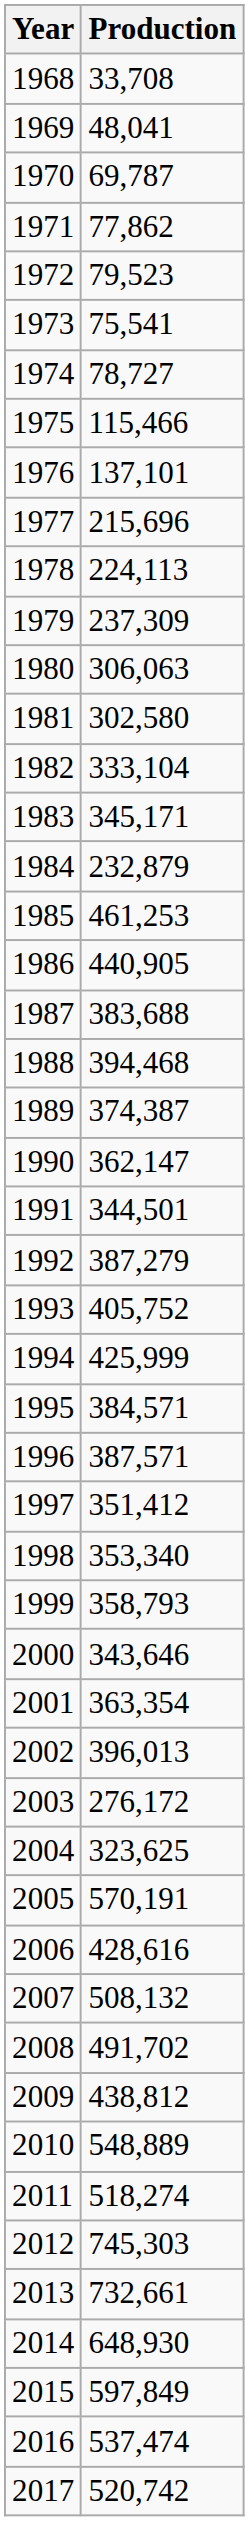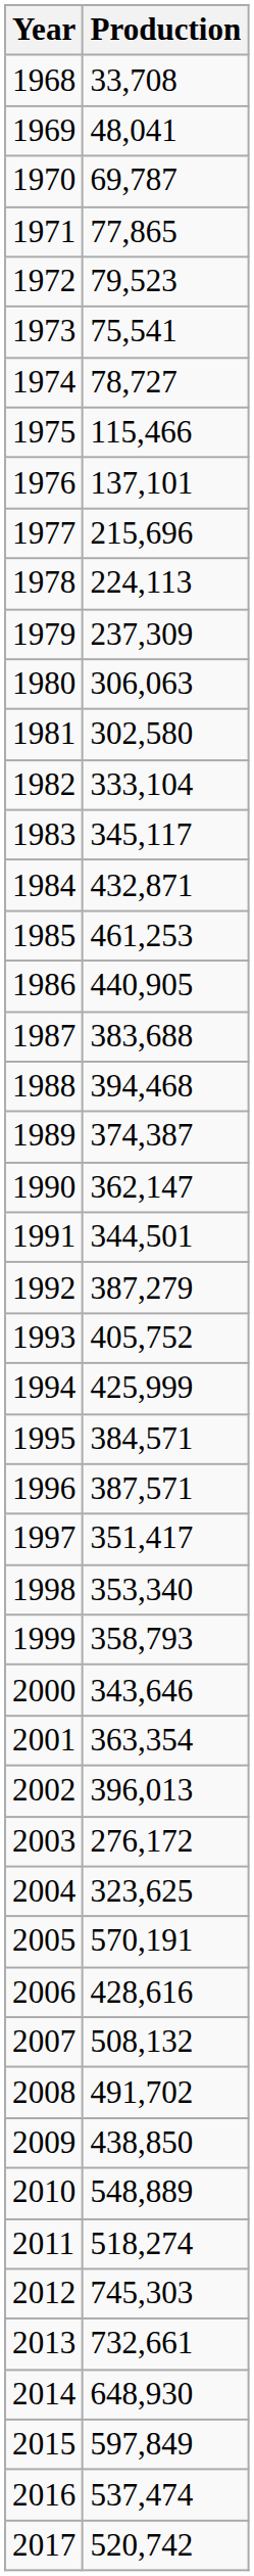 <table class="wikitable sortable">
 <tr>
 <th>Year</th>
 <th>Production</th>
 </tr>
 <tr>
 <td>1968</td>
 <td>33,708</td>
 </tr>
 <tr>
 <td>1969</td>
 <td>48,041</td>
 </tr>
 <tr>
 <td>1970</td>
 <td>69,787</td>
 </tr>
 <tr>
 <td>1971</td>
-<td>77,862</td>
+<td>77,865</td>
 </tr>
 <tr>
 <td>1972</td>
 <td>79,523</td>
 </tr>
 <tr>
 <td>1973</td>
 <td>75,541</td>
 </tr>
 <tr>
 <td>1974</td>
 <td>78,727</td>
 </tr>
 <tr>
 <td>1975</td>
 <td>115,466</td>
 </tr>
 <tr>
 <td>1976</td>
 <td>137,101</td>
 </tr>
 <tr>
 <td>1977</td>
 <td>215,696</td>
 </tr>
 <tr>
 <td>1978</td>
 <td>224,113</td>
 </tr>
 <tr>
 <td>1979</td>
 <td>237,309</td>
 </tr>
 <tr>
 <td>1980</td>
 <td>306,063</td>
 </tr>
 <tr>
 <td>1981</td>
 <td>302,580</td>
 </tr>
 <tr>
 <td>1982</td>
 <td>333,104</td>
 </tr>
 <tr>
 <td>1983</td>
-<td>345,171</td>
+<td>345,117</td>
 </tr>
 <tr>
 <td>1984</td>
-<td>232,879</td>
+<td>432,871</td>
 </tr>
 <tr>
 <td>1985</td>
 <td>461,253</td>
 </tr>
 <tr>
 <td>1986</td>
 <td>440,905</td>
 </tr>
 <tr>
 <td>1987</td>
 <td>383,688</td>
 </tr>
 <tr>
 <td>1988</td>
 <td>394,468</td>
 </tr>
 <tr>
 <td>1989</td>
 <td>374,387</td>
 </tr>
 <tr>
 <td>1990</td>
 <td>362,147</td>
 </tr>
 <tr>
 <td>1991</td>
 <td>344,501</td>
 </tr>
 <tr>
 <td>1992</td>
 <td>387,279</td>
 </tr>
 <tr>
 <td>1993</td>
 <td>405,752</td>
 </tr>
 <tr>
 <td>1994</td>
 <td>425,999</td>
 </tr>
 <tr>
 <td>1995</td>
 <td>384,571</td>
 </tr>
 <tr>
 <td>1996</td>
 <td>387,571</td>
 </tr>
 <tr>
 <td>1997</td>
-<td>351,412</td>
+<td>351,417</td>
 </tr>
 <tr>
 <td>1998</td>
 <td>353,340</td>
 </tr>
 <tr>
 <td>1999</td>
 <td>358,793</td>
 </tr>
 <tr>
 <td>2000</td>
 <td>343,646</td>
 </tr>
 <tr>
 <td>2001</td>
 <td>363,354</td>
 </tr>
 <tr>
 <td>2002</td>
 <td>396,013</td>
 </tr>
 <tr>
 <td>2003</td>
 <td>276,172</td>
 </tr>
 <tr>
 <td>2004</td>
 <td>323,625</td>
 </tr>
 <tr>
 <td>2005</td>
 <td>570,191</td>
 </tr>
 <tr>
 <td>2006</td>
 <td>428,616</td>
 </tr>
 <tr>
 <td>2007</td>
 <td>508,132</td>
 </tr>
 <tr>
 <td>2008</td>
 <td>491,702</td>
 </tr>
 <tr>
 <td>2009</td>
-<td>438,812</td>
+<td>438,850</td>
 </tr>
 <tr>
 <td>2010</td>
 <td>548,889</td>
 </tr>
 <tr>
 <td>2011</td>
 <td>518,274</td>
 </tr>
 <tr>
 <td>2012</td>
 <td>745,303</td>
 </tr>
 <tr>
 <td>2013</td>
 <td>732,661</td>
 </tr>
 <tr>
 <td>2014</td>
 <td>648,930</td>
 </tr>
 <tr>
 <td>2015</td>
 <td>597,849</td>
 </tr>
 <tr>
 <td>2016</td>
 <td>537,474</td>
 </tr>
 <tr>
 <td>2017</td>
 <td>520,742</td>
 </tr>
 </table>
